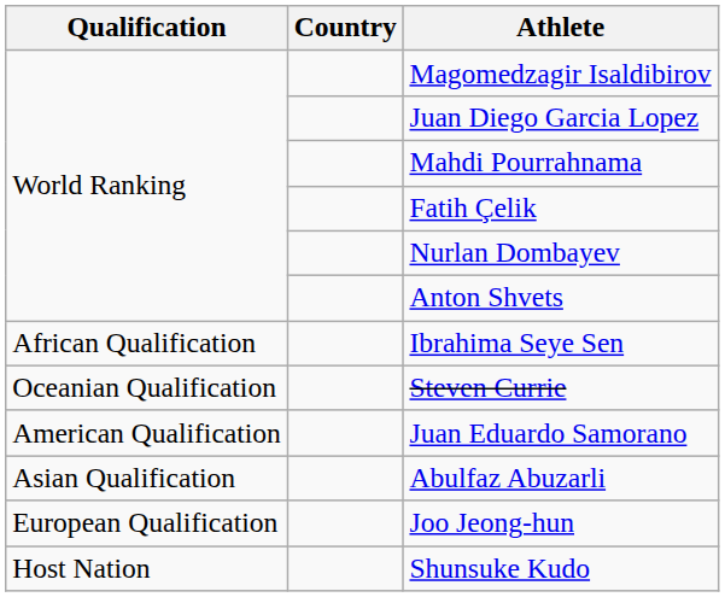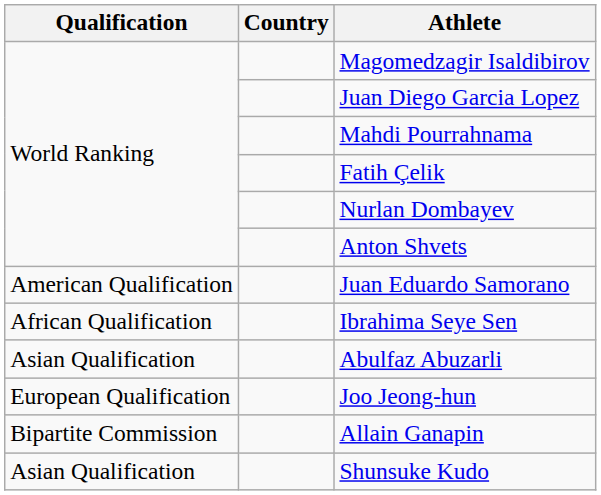 <table class="wikitable">
 <tr>
 <th>Qualification</th>
 <th>Country</th>
 <th>Athlete</th>
 </tr>
 <tr>
 <td rowspan="6">World Ranking</td>
 <td></td>
 <td><a href='#'>Magomedzagir Isaldibirov</a></td>
 </tr>
 <tr>
 <td></td>
 <td><a href='#'>Juan Diego Garcia Lopez</a></td>
 </tr>
 <tr>
 <td></td>
 <td><a href='#'>Mahdi Pourrahnama</a></td>
 </tr>
 <tr>
 <td></td>
 <td><a href='#'>Fatih Çelik</a></td>
 </tr>
 <tr>
 <td></td>
 <td><a href='#'>Nurlan Dombayev</a></td>
 </tr>
 <tr>
 <td></td>
 <td><a href='#'>Anton Shvets</a></td>
 </tr>
 <tr>
+<td>American Qualification</td>
+<td></td>
+<td><a href='#'>Juan Eduardo Samorano</a></td>
+</tr>
+<tr>
 <td>African Qualification</td>
 <td></td>
 <td><a href='#'>Ibrahima Seye Sen</a></td>
-</tr>
-<tr>
-<td>Oceanian Qualification</td>
-<td><s></s></td>
-<td><s><a href='#'>Steven Currie</a></s></td>
-</tr>
-<tr>
-<td>American Qualification</td>
-<td></td>
-<td><a href='#'>Juan Eduardo Samorano</a></td>
 </tr>
 <tr>
 <td>Asian Qualification</td>
 <td></td>
 <td><a href='#'>Abulfaz Abuzarli</a></td>
 </tr>
 <tr>
 <td>European Qualification</td>
 <td></td>
 <td><a href='#'>Joo Jeong-hun</a></td>
 </tr>
 <tr>
-<td>Host Nation</td>
+<td>Bipartite Commission</td>
+<td></td>
+<td><a href='#'>Allain Ganapin</a></td>
+</tr>
+<tr>
+<td>Asian Qualification</td>
 <td></td>
 <td><a href='#'>Shunsuke Kudo</a></td>
 </tr>
 </table>
